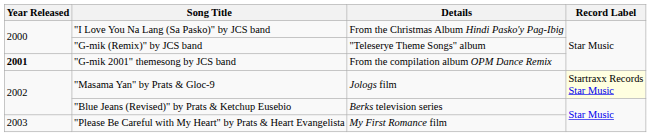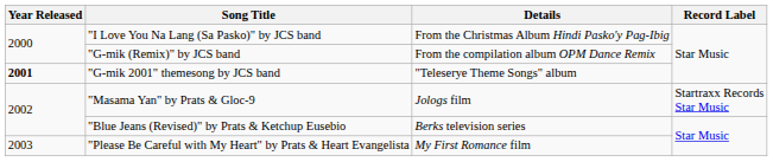 <table class="wikitable">
 <tr>
 <th>Year Released</th>
 <th>Song Title</th>
 <th>Details</th>
 <th>Record Label</th>
 </tr>
 <tr>
 <td rowspan="2">2000</td>
 <td>"I Love You Na Lang (Sa Pasko)" by JCS band</td>
 <td>From the Christmas Album <em>Hindi Pasko'y Pag-Ibig</em></td>
 <td rowspan=3>Star Music</td>
 </tr>
 <tr>
 <td>"G-mik (Remix)" by JCS band</td>
-<td>"Teleserye Theme Songs" album</td>
+<td>From the compilation album <em>OPM Dance Remix</em></td>
 </tr>
 <tr>
 <td><strong>2001</strong></td>
 <td>"G-mik 2001" themesong by JCS band</td>
-<td>From the compilation album <em>OPM Dance Remix</em></td>
+<td>"Teleserye Theme Songs" album</td>
 </tr>
 <tr>
 <td rowspan=2>2002</td>
 <td>"Masama Yan" by Prats & Gloc-9</td>
 <td><em>Jologs</em> film</td>
-<td style="background: lightyellow;">Startraxx Records<br><a href='#'>Star Music</a></td>
+<td>Startraxx Records<br><a href='#'>Star Music</a></td>
 </tr>
 <tr>
 <td>"Blue Jeans (Revised)" by Prats & Ketchup Eusebio</td>
 <td><em>Berks</em> television series</td>
 <td rowspan="2"><a href='#'>Star Music</a></td>
 </tr>
 <tr>
 <td>2003</td>
 <td>"Please Be Careful with My Heart" by Prats & Heart Evangelista</td>
 <td><em>My First Romance</em> film</td>
 </tr>
 </table>
